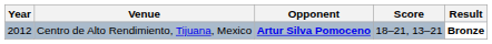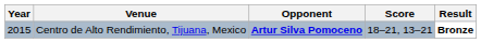 <table class="sortable wikitable" style="font-size: 90%;">
 <tr>
 <th>Year</th>
 <th>Venue</th>
 <th>Opponent</th>
 <th>Score</th>
 <th>Result</th>
 </tr>
 <tr style="background:#AABBCC">
-<td align="center">2012</td>
+<td align="center">2015</td>
 <td align="left">Centro de Alto Rendimiento, <a href='#'>Tijuana</a>, Mexico</td>
 <td align="left"><strong> <a href='#'>Artur Silva Pomoceno</a></strong></td>
 <td align="left">18–21, 13–21</td>
 <td style="text-align:left; background:white"> <strong>Bronze</strong></td>
 </tr>
 </table>
